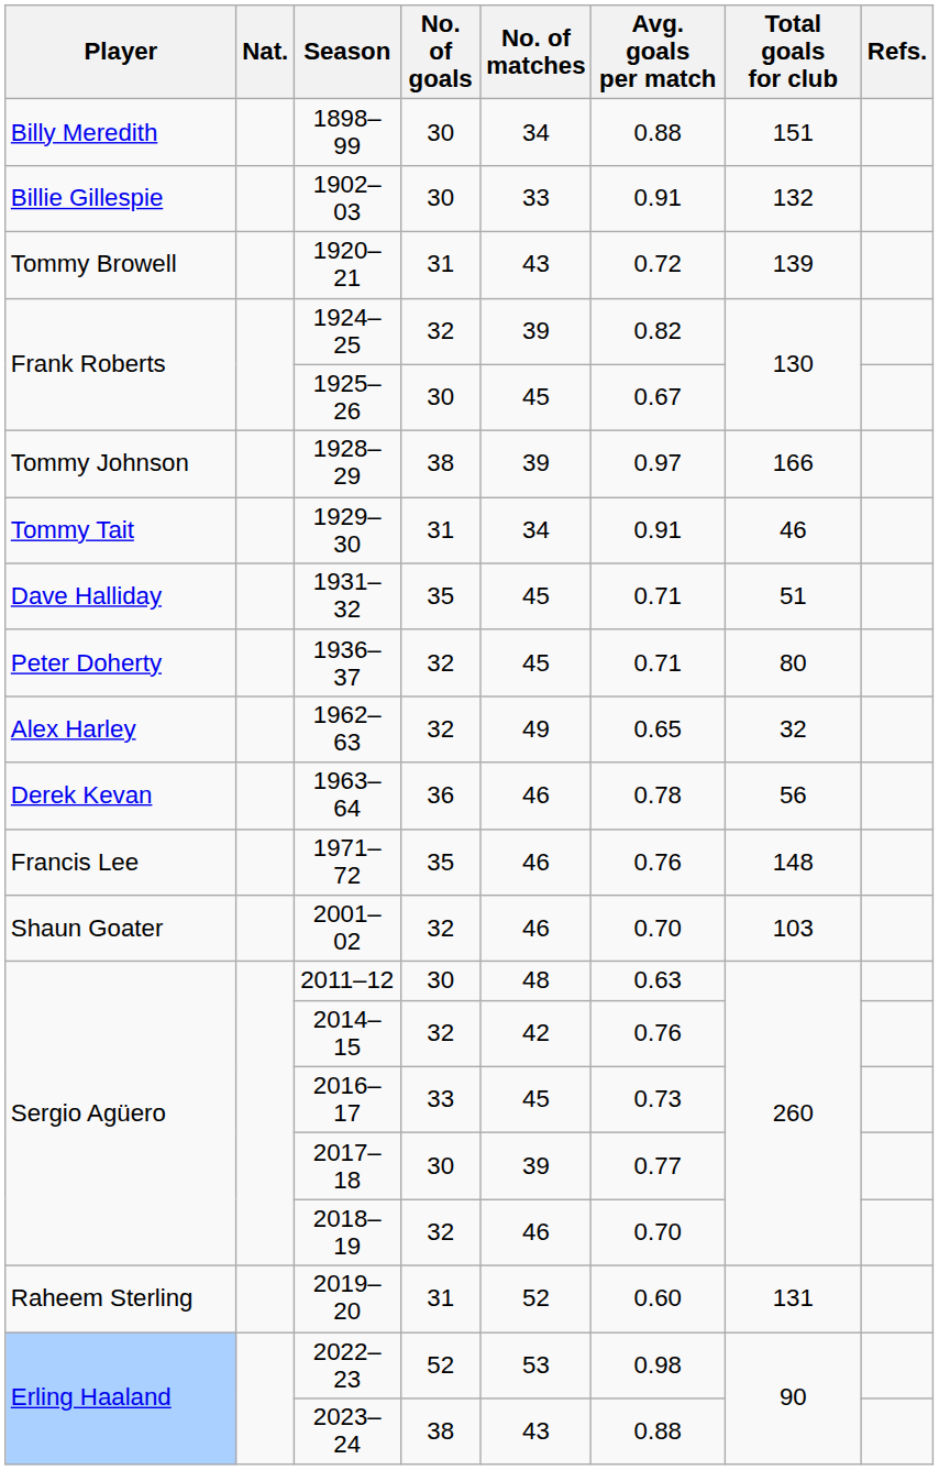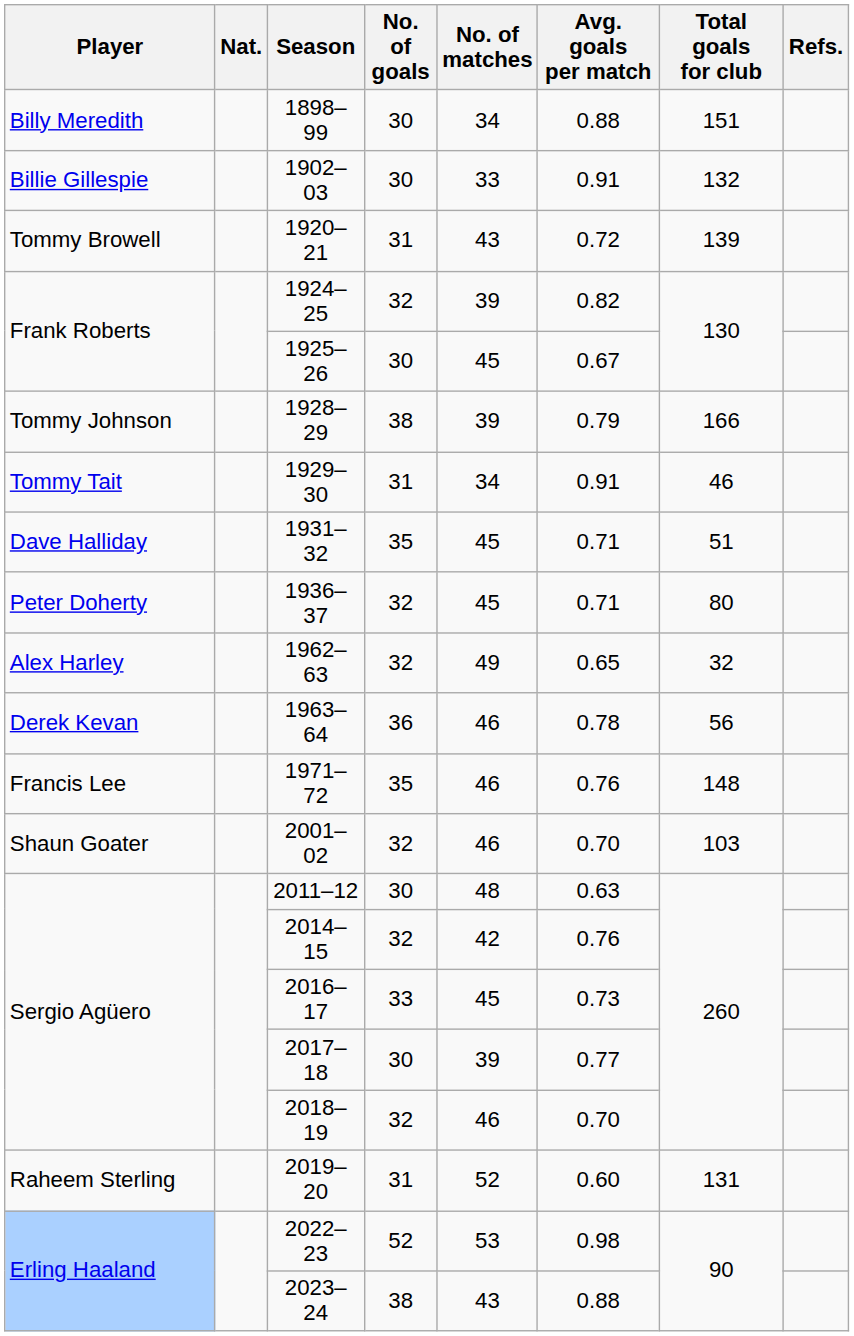 <table class="wikitable sortable" style="text-align: center;">
 <tr>
 <th style="width:9em">Player</th>
 <th>Nat.</th>
 <th>Season</th>
 <th>No. of <br> goals</th>
 <th>No. of <br> matches</th>
 <th>Avg. goals <br> per match</th>
 <th>Total goals <br> for club</th>
 <th class="unsortable">Refs.</th>
 </tr>
 <tr>
 <td align="left"><a href='#'>Billy Meredith</a></td>
 <td></td>
 <td>1898–99</td>
 <td>30</td>
 <td>34</td>
 <td>0.88</td>
 <td>151</td>
 <td></td>
 </tr>
 <tr>
 <td align="left"><a href='#'>Billie Gillespie</a></td>
 <td></td>
 <td>1902–03</td>
 <td>30</td>
 <td>33</td>
 <td>0.91</td>
 <td>132</td>
 <td></td>
 </tr>
 <tr>
 <td align="left">Tommy Browell</td>
 <td></td>
 <td>1920–21</td>
 <td>31</td>
 <td>43</td>
 <td>0.72</td>
 <td>139</td>
 <td></td>
 </tr>
 <tr>
 <td rowspan="2" align="left">Frank Roberts</td>
 <td rowspan="2"></td>
 <td>1924–25</td>
 <td>32</td>
 <td>39</td>
 <td>0.82</td>
 <td rowspan="2">130</td>
 <td></td>
 </tr>
 <tr>
 <td>1925–26</td>
 <td>30</td>
 <td>45</td>
 <td>0.67</td>
 <td></td>
 </tr>
 <tr>
 <td align="left">Tommy Johnson</td>
 <td></td>
 <td>1928–29</td>
 <td>38</td>
 <td>39</td>
-<td>0.97</td>
+<td>0.79</td>
 <td>166</td>
 <td></td>
 </tr>
 <tr>
 <td align="left"><a href='#'>Tommy Tait</a></td>
 <td></td>
 <td>1929–30</td>
 <td>31</td>
 <td>34</td>
 <td>0.91</td>
 <td>46</td>
 <td></td>
 </tr>
 <tr>
 <td align="left"><a href='#'>Dave Halliday</a></td>
 <td></td>
 <td>1931–32</td>
 <td>35</td>
 <td>45</td>
 <td>0.71</td>
 <td>51</td>
 <td></td>
 </tr>
 <tr>
 <td align="left"><a href='#'>Peter Doherty</a></td>
 <td></td>
 <td>1936–37</td>
 <td>32</td>
 <td>45</td>
 <td>0.71</td>
 <td>80</td>
 <td></td>
 </tr>
 <tr>
 <td align="left"><a href='#'>Alex Harley</a></td>
 <td></td>
 <td>1962–63</td>
 <td>32</td>
 <td>49</td>
 <td>0.65</td>
 <td>32</td>
 <td></td>
 </tr>
 <tr>
 <td align="left"><a href='#'>Derek Kevan</a></td>
 <td></td>
 <td>1963–64</td>
 <td>36</td>
 <td>46</td>
 <td>0.78</td>
 <td>56</td>
 <td></td>
 </tr>
 <tr>
 <td align="left">Francis Lee</td>
 <td></td>
 <td>1971–72</td>
 <td>35</td>
 <td>46</td>
 <td>0.76</td>
 <td>148</td>
 <td></td>
 </tr>
 <tr>
 <td align="left">Shaun Goater</td>
 <td></td>
 <td>2001–02</td>
 <td>32</td>
 <td>46</td>
 <td>0.70</td>
 <td>103</td>
 <td></td>
 </tr>
 <tr>
 <td rowspan="5" align="left">Sergio Agüero</td>
 <td rowspan="5"></td>
 <td>2011–12</td>
 <td>30</td>
 <td>48</td>
 <td>0.63</td>
 <td rowspan="5">260</td>
 <td></td>
 </tr>
 <tr>
 <td>2014–15</td>
 <td>32</td>
 <td>42</td>
 <td>0.76</td>
 <td></td>
 </tr>
 <tr>
 <td>2016–17</td>
 <td>33</td>
 <td>45</td>
 <td>0.73</td>
 <td></td>
 </tr>
 <tr>
 <td>2017–18</td>
 <td>30</td>
 <td>39</td>
 <td>0.77</td>
 <td></td>
 </tr>
 <tr>
 <td>2018–19</td>
 <td>32</td>
 <td>46</td>
 <td>0.70</td>
 <td></td>
 </tr>
 <tr>
 <td align="left">Raheem Sterling</td>
 <td></td>
 <td>2019–20</td>
 <td>31</td>
 <td>52</td>
 <td>0.60</td>
 <td>131</td>
 <td></td>
 </tr>
 <tr>
 <td rowspan="2" align="left" style="white-space:wrap; background:#AAD0FF;"><a href='#'>Erling Haaland</a></td>
 <td rowspan="2"></td>
 <td>2022–23</td>
 <td>52</td>
 <td>53</td>
 <td>0.98</td>
 <td rowspan="2">90</td>
 <td></td>
 </tr>
 <tr>
 <td>2023–24</td>
 <td>38</td>
 <td>43</td>
 <td>0.88</td>
 <td></td>
 </tr>
 </table>
